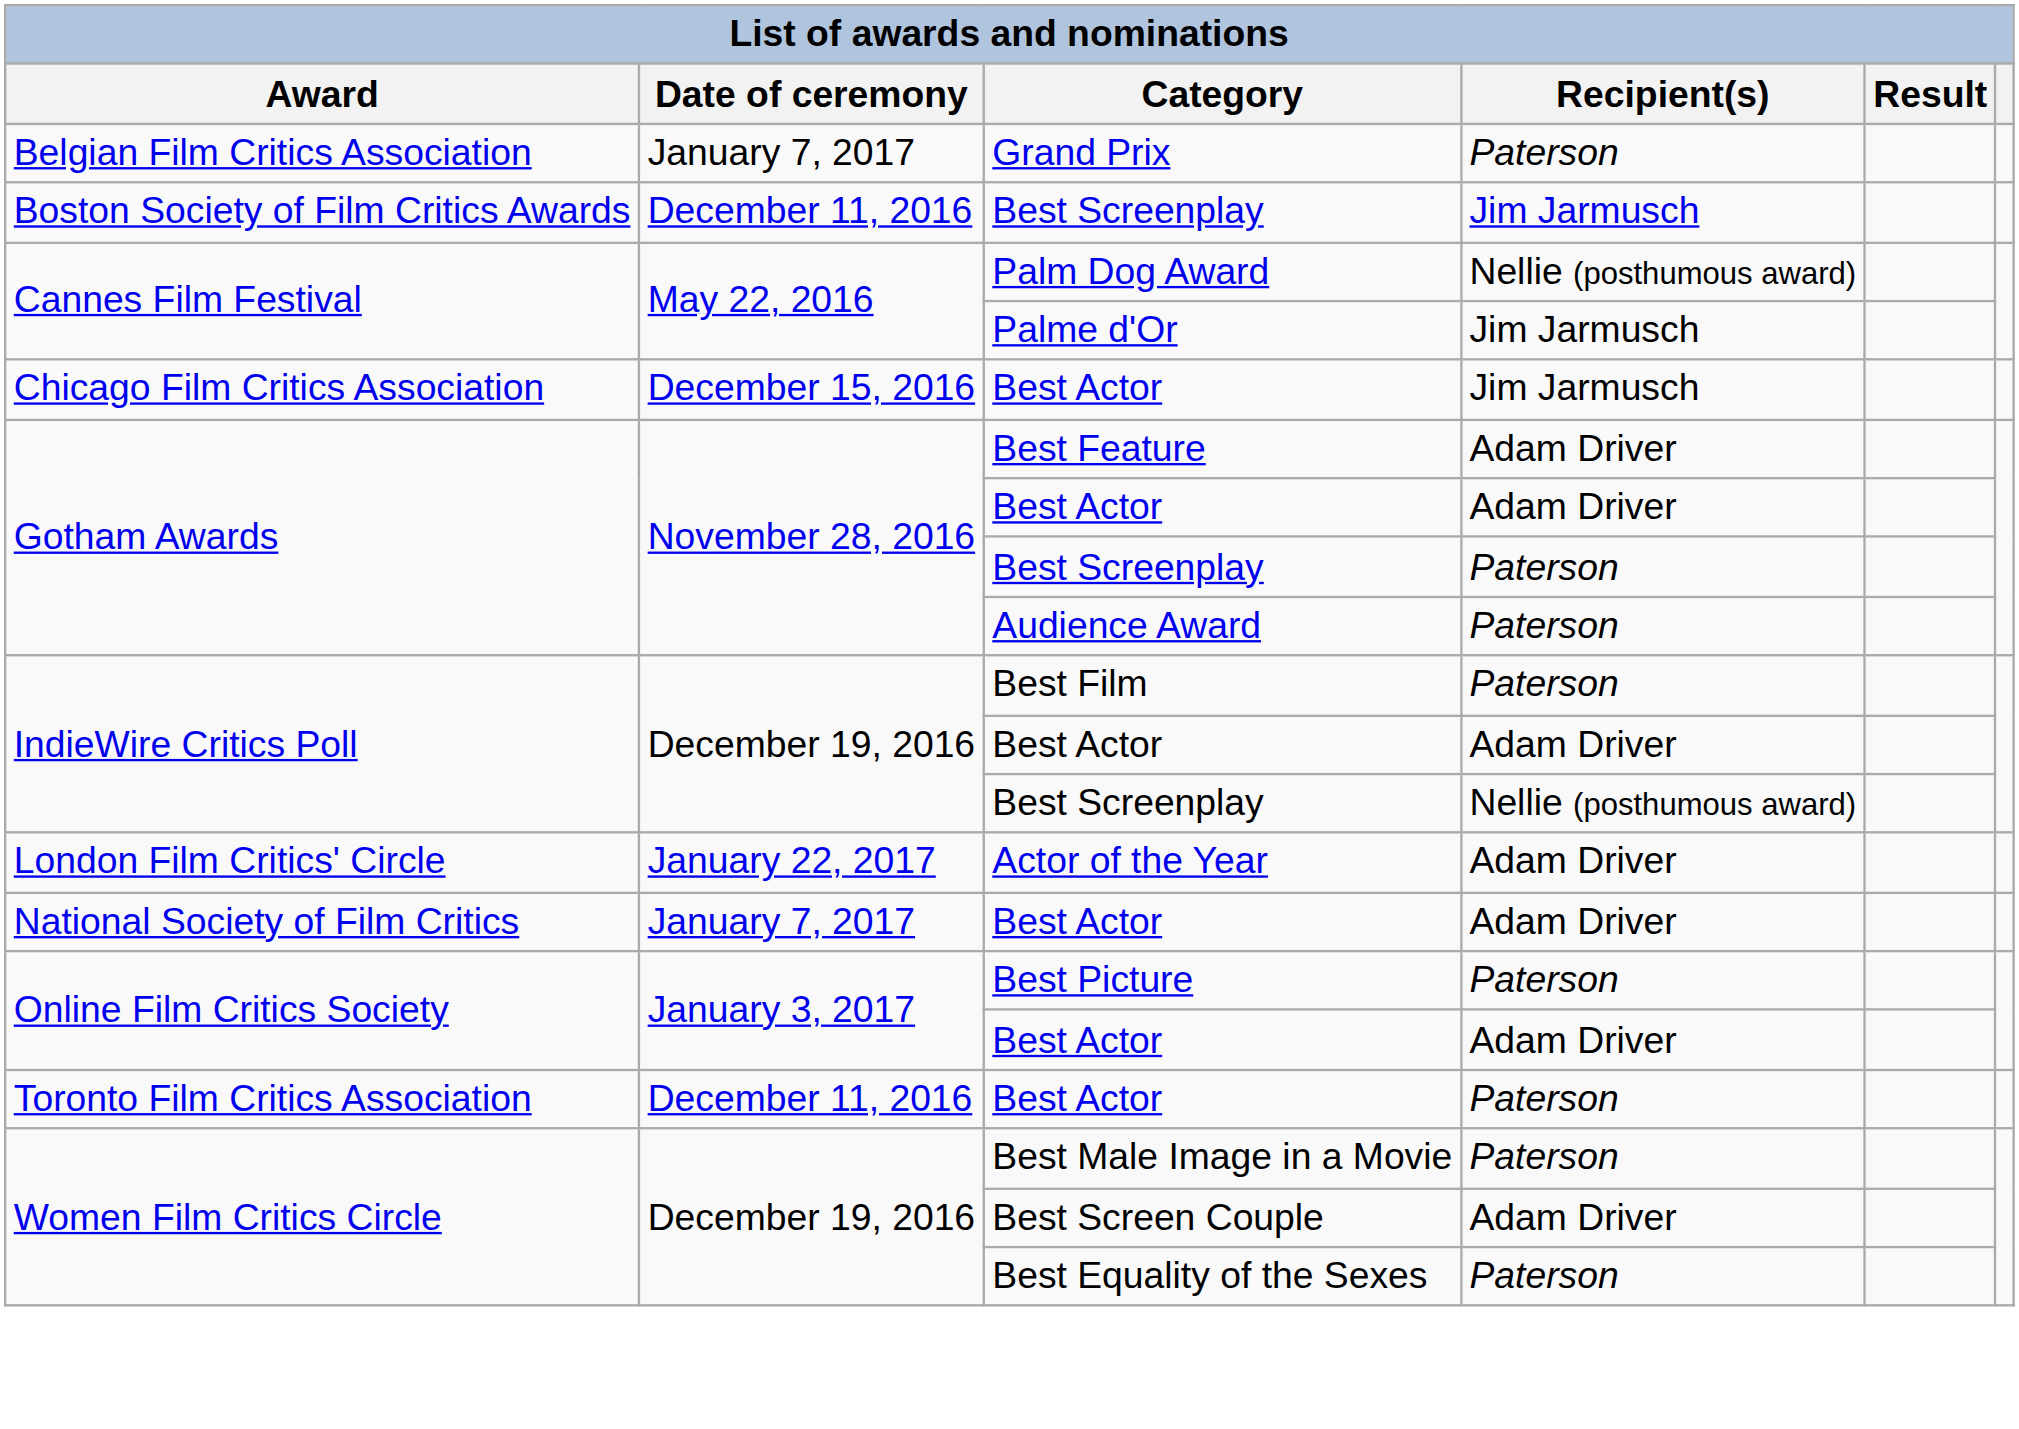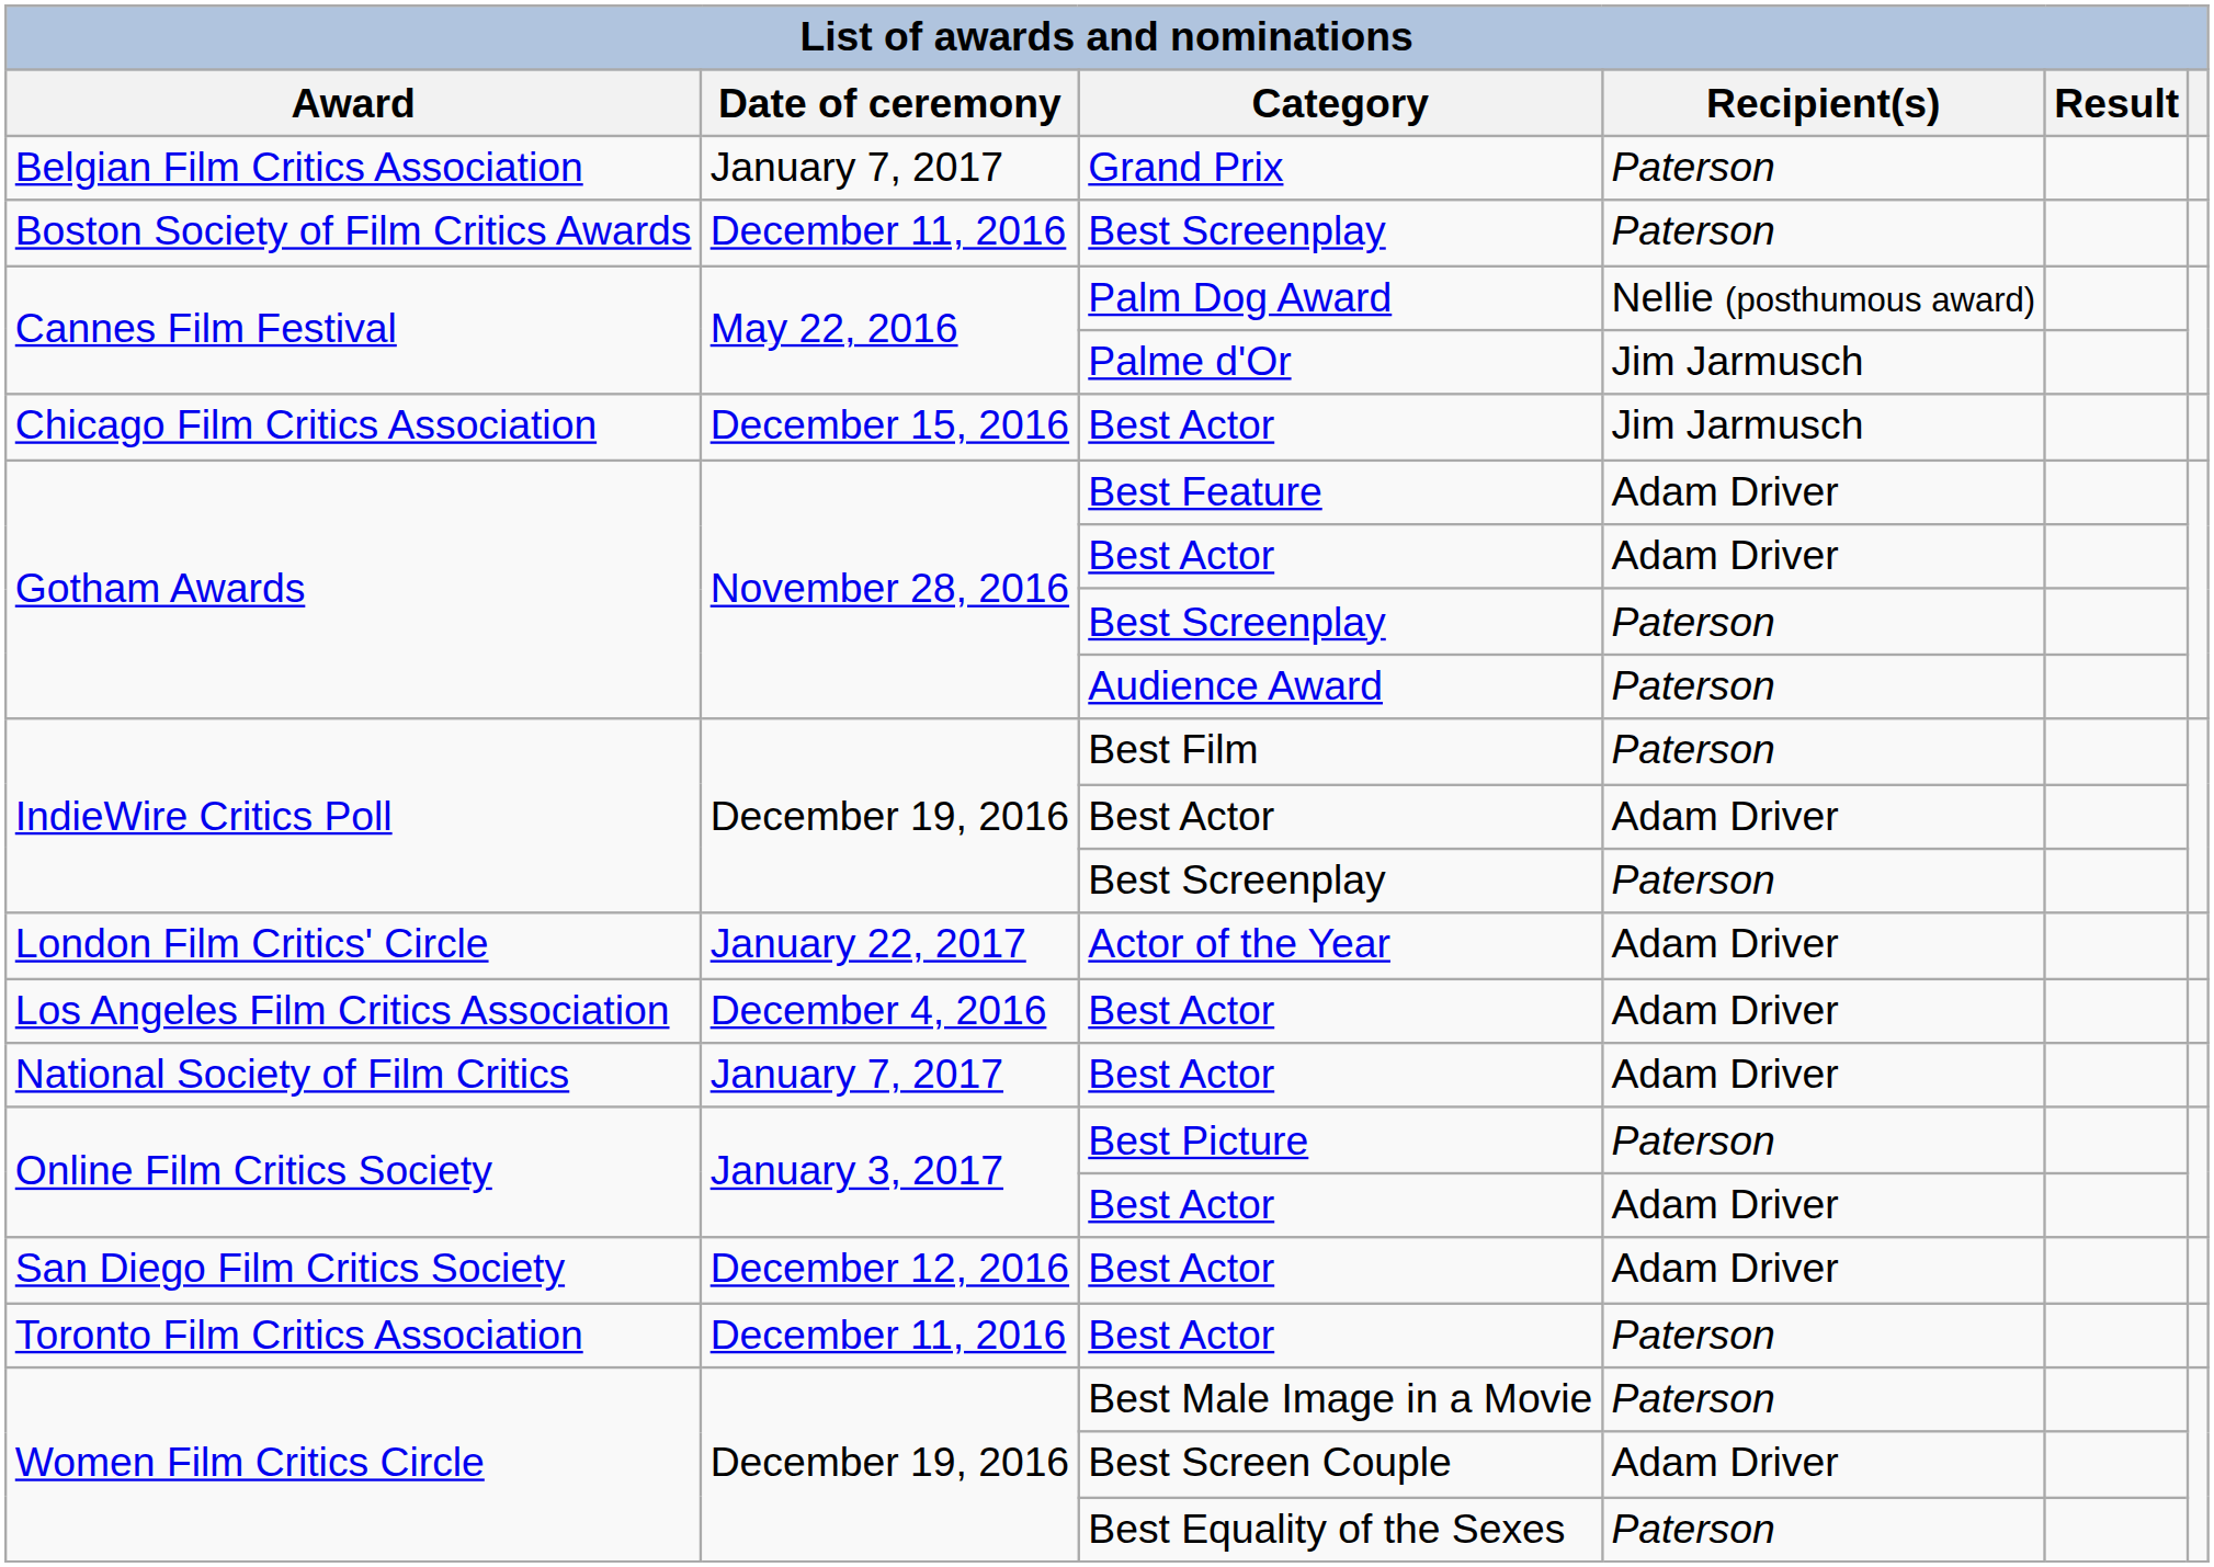 <table class="wikitable sortable">
 <tr style="background:#ccc; text-align:center;">
 <th colspan="6" style="background: LightSteelBlue;">List of awards and nominations</th>
 </tr>
 <tr style="background:#ccc; text-align:center;">
 <th>Award</th>
 <th>Date of ceremony</th>
 <th>Category</th>
 <th>Recipient(s)</th>
 <th>Result</th>
 <th class="unsortable"></th>
 </tr>
 <tr>
 <td><a href='#'>Belgian Film Critics Association</a></td>
 <td>January 7, 2017</td>
 <td><a href='#'>Grand Prix</a></td>
 <td><em>Paterson</em></td>
 <td></td>
 <td></td>
 </tr>
 <tr>
 <td><a href='#'>Boston Society of Film Critics Awards</a></td>
 <td><a href='#'>December 11, 2016</a></td>
 <td><a href='#'>Best Screenplay</a></td>
-<td><a href='#'>Jim Jarmusch</a></td>
+<td><em>Paterson</em></td>
 <td></td>
 <td></td>
 </tr>
 <tr>
 <td rowspan="2"><a href='#'>Cannes Film Festival</a></td>
 <td rowspan="2"><a href='#'>May 22, 2016</a></td>
 <td><a href='#'>Palm Dog Award</a></td>
 <td>Nellie <small>(posthumous award)</small></td>
 <td></td>
 <td rowspan="2"></td>
 </tr>
 <tr>
 <td><a href='#'>Palme d'Or</a></td>
 <td>Jim Jarmusch</td>
 <td></td>
 </tr>
 <tr>
 <td><a href='#'>Chicago Film Critics Association</a></td>
 <td><a href='#'>December 15, 2016</a></td>
 <td><a href='#'>Best Actor</a></td>
 <td>Jim Jarmusch</td>
 <td></td>
 <td></td>
 </tr>
 <tr>
 <td rowspan="4"><a href='#'>Gotham Awards</a></td>
 <td rowspan="4"><a href='#'>November 28, 2016</a></td>
 <td><a href='#'>Best Feature</a></td>
 <td>Adam Driver</td>
 <td></td>
 <td rowspan="4"></td>
 </tr>
 <tr>
 <td><a href='#'>Best Actor</a></td>
 <td>Adam Driver</td>
 <td></td>
 </tr>
 <tr>
 <td><a href='#'>Best Screenplay</a></td>
 <td><em>Paterson</em></td>
 <td></td>
 </tr>
 <tr>
 <td><a href='#'>Audience Award</a></td>
 <td><em>Paterson</em></td>
 <td></td>
 </tr>
 <tr>
 <td rowspan="3"><a href='#'>IndieWire Critics Poll</a></td>
 <td rowspan="3">December 19, 2016</td>
 <td>Best Film</td>
 <td><em>Paterson</em></td>
 <td></td>
 <td rowspan="3"></td>
 </tr>
 <tr>
 <td>Best Actor</td>
 <td>Adam Driver</td>
 <td></td>
 </tr>
 <tr>
 <td>Best Screenplay</td>
-<td>Nellie <small>(posthumous award)</small></td>
+<td><em>Paterson</em></td>
 <td></td>
 </tr>
 <tr>
 <td><a href='#'>London Film Critics' Circle</a></td>
 <td><a href='#'>January 22, 2017</a></td>
 <td><a href='#'>Actor of the Year</a></td>
+<td>Adam Driver</td>
+<td></td>
+<td></td>
+</tr>
+<tr>
+<td><a href='#'>Los Angeles Film Critics Association</a></td>
+<td><a href='#'>December 4, 2016</a></td>
+<td><a href='#'>Best Actor</a></td>
 <td>Adam Driver</td>
 <td></td>
 <td></td>
 </tr>
 <tr>
 <td><a href='#'>National Society of Film Critics</a></td>
 <td><a href='#'>January 7, 2017</a></td>
 <td><a href='#'>Best Actor</a></td>
 <td>Adam Driver</td>
 <td></td>
 <td></td>
 </tr>
 <tr>
 <td rowspan="2"><a href='#'>Online Film Critics Society</a></td>
 <td rowspan="2"><a href='#'>January 3, 2017</a></td>
 <td><a href='#'>Best Picture</a></td>
 <td><em>Paterson</em></td>
 <td></td>
 <td rowspan="2"></td>
 </tr>
 <tr>
 <td><a href='#'>Best Actor</a></td>
 <td>Adam Driver</td>
+<td></td>
+</tr>
+<tr>
+<td><a href='#'>San Diego Film Critics Society</a></td>
+<td><a href='#'>December 12, 2016</a></td>
+<td><a href='#'>Best Actor</a></td>
+<td>Adam Driver</td>
+<td></td>
 <td></td>
 </tr>
 <tr>
 <td><a href='#'>Toronto Film Critics Association</a></td>
 <td><a href='#'>December 11, 2016</a></td>
 <td><a href='#'>Best Actor</a></td>
 <td><em>Paterson</em></td>
 <td></td>
 <td></td>
 </tr>
 <tr>
 <td rowspan="3"><a href='#'>Women Film Critics Circle</a></td>
 <td rowspan="3">December 19, 2016</td>
 <td>Best Male Image in a Movie</td>
 <td><em>Paterson</em></td>
 <td></td>
 <td rowspan="3"></td>
 </tr>
 <tr>
 <td>Best Screen Couple</td>
 <td>Adam Driver</td>
 <td></td>
 </tr>
 <tr>
 <td>Best Equality of the Sexes</td>
 <td><em>Paterson</em></td>
 <td></td>
 </tr>
 </table>
